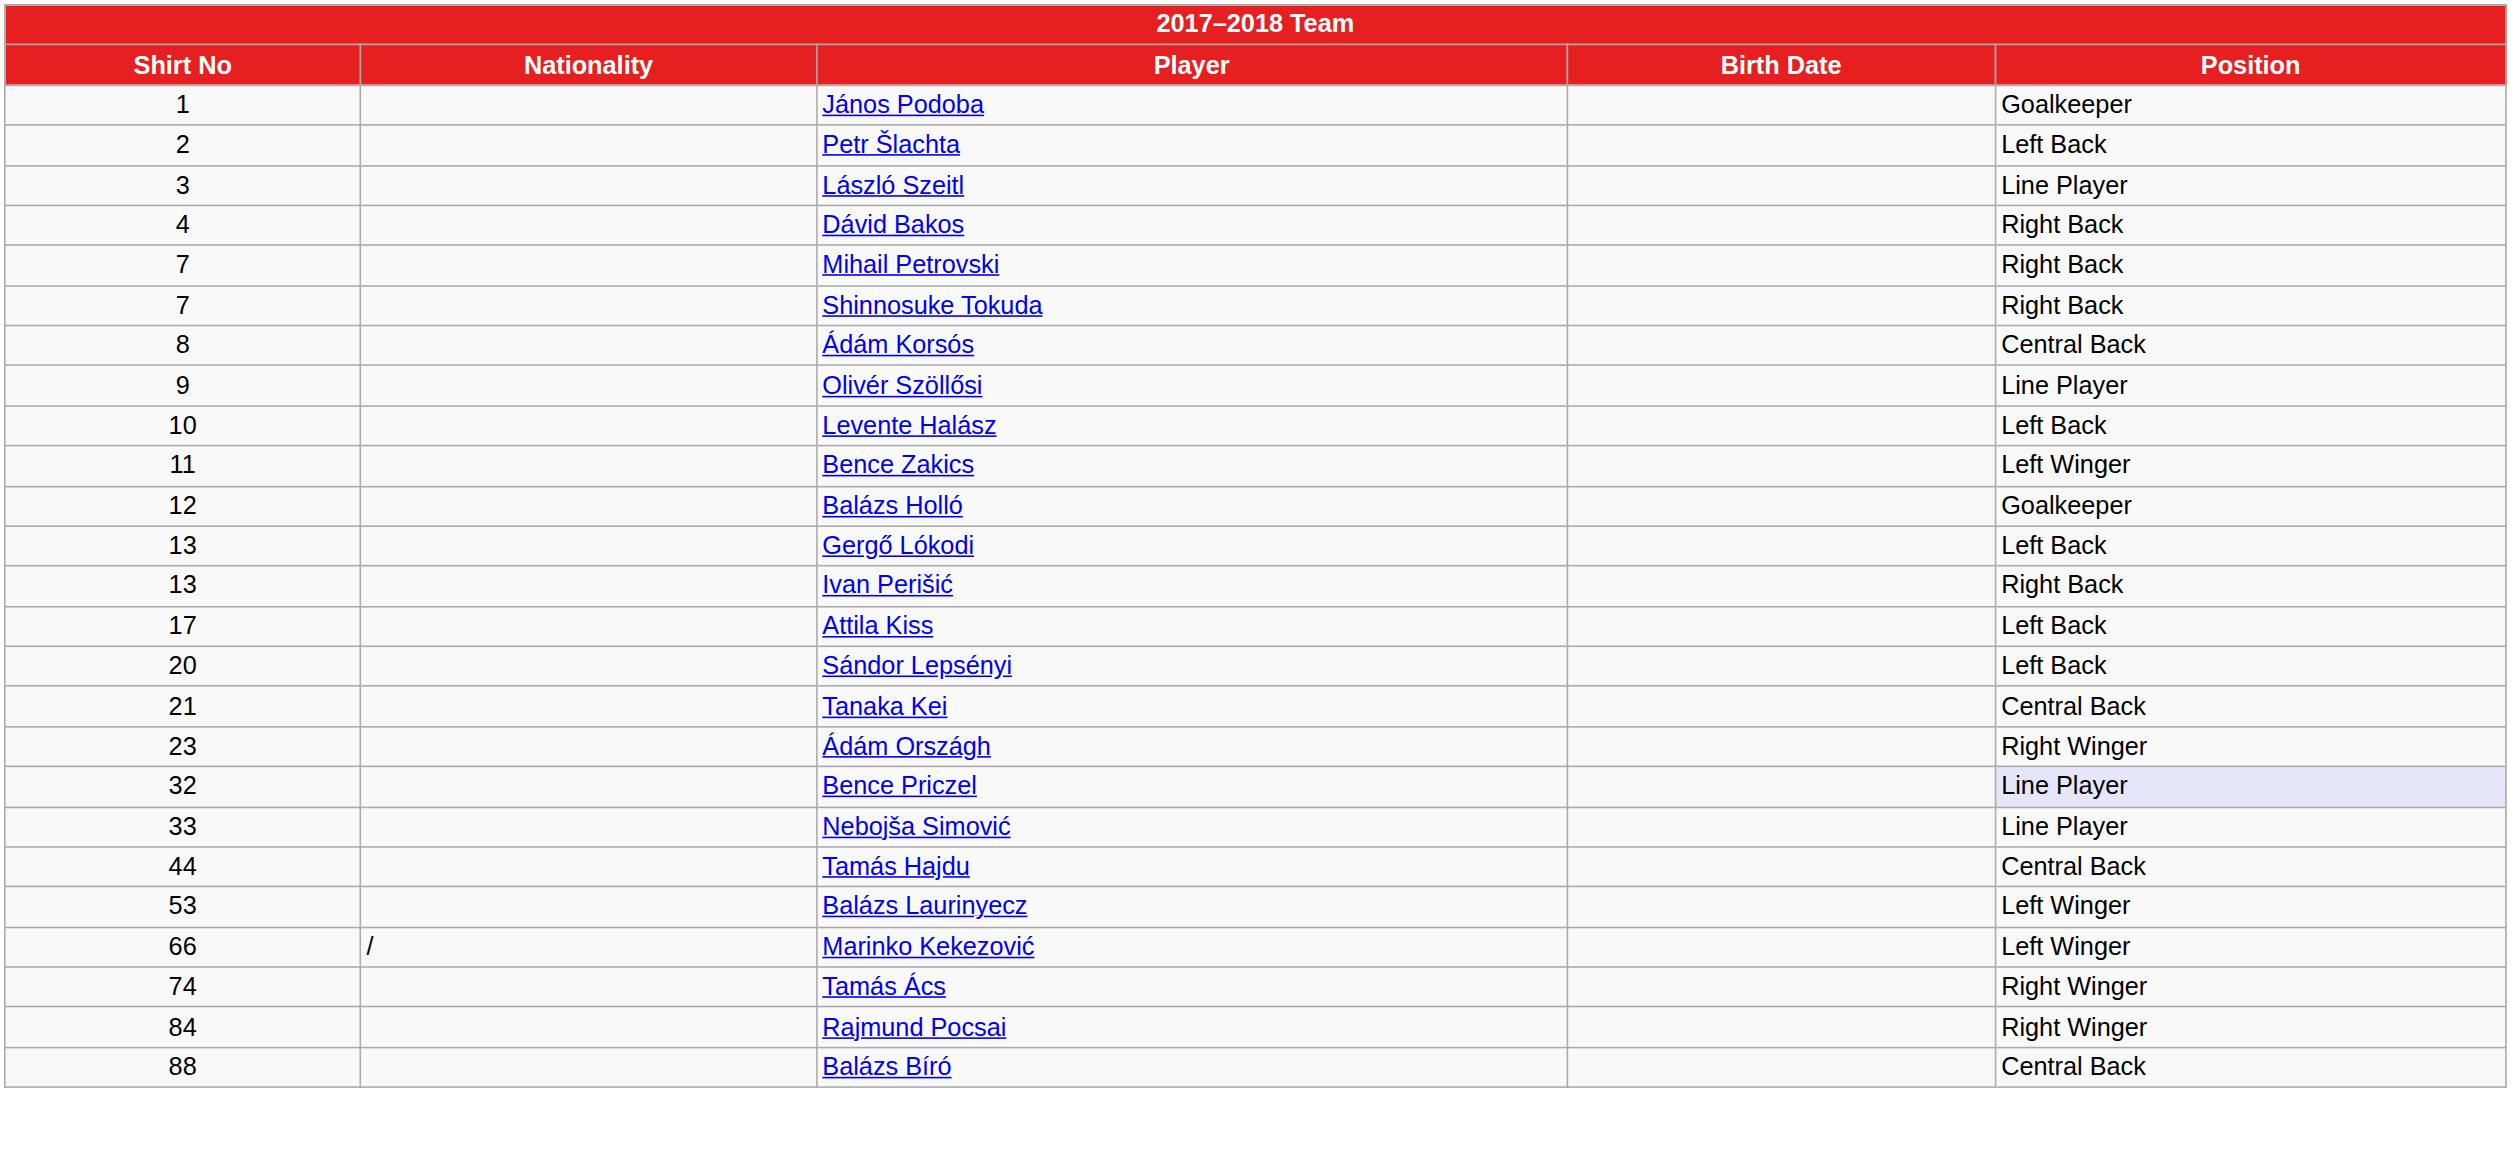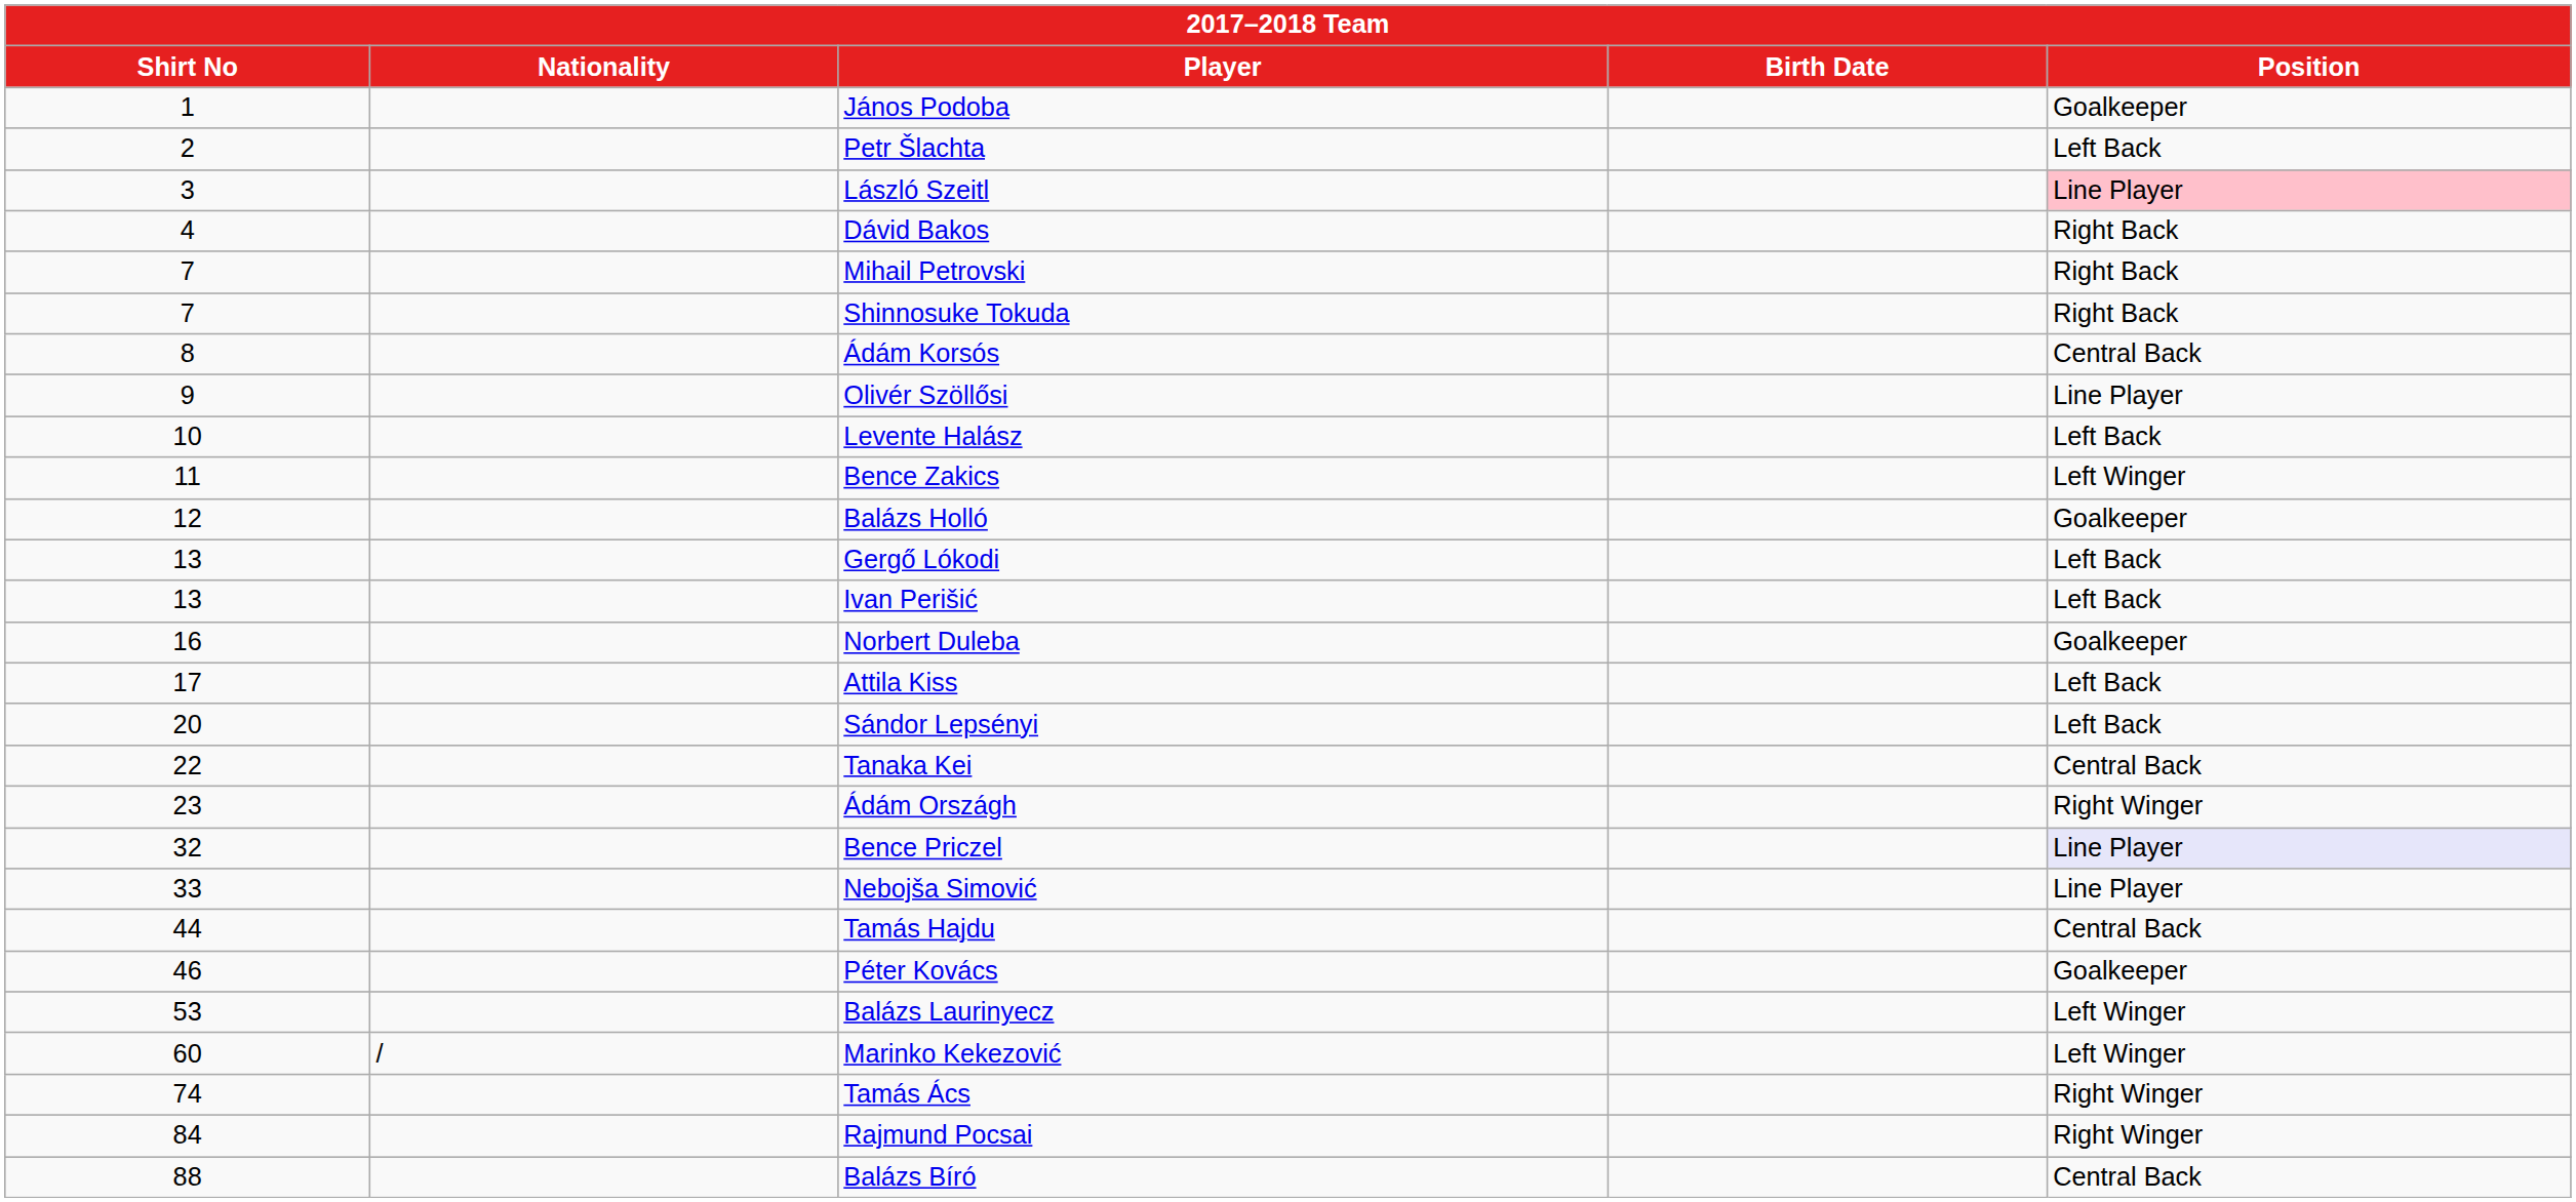 <table class="wikitable collapsible collapsed" style="width:100%">
 <tr>
 <th colspan=5 style="background-color:#E62020;color:white;text-align:center;"> <strong>2017–2018 Team</strong></th>
 </tr>
 <tr>
 <th style="color:white; background:#E62020">Shirt No</th>
 <th style="color:white; background:#E62020">Nationality</th>
 <th style="color:white; background:#E62020">Player</th>
 <th style="color:white; background:#E62020">Birth Date</th>
 <th style="color:white; background:#E62020">Position</th>
 </tr>
 <tr>
 <td align=center>1</td>
 <td></td>
 <td><a href='#'>János Podoba</a></td>
 <td></td>
 <td>Goalkeeper</td>
 </tr>
 <tr>
 <td align=center>2</td>
 <td></td>
 <td><a href='#'>Petr Šlachta</a></td>
 <td></td>
 <td>Left Back</td>
 </tr>
 <tr>
 <td align=center>3</td>
 <td></td>
 <td><a href='#'>László Szeitl</a></td>
 <td></td>
-<td>Line Player</td>
+<td style="background: pink;">Line Player</td>
 </tr>
 <tr>
 <td align=center>4</td>
 <td></td>
 <td><a href='#'>Dávid Bakos</a></td>
 <td></td>
 <td>Right Back</td>
 </tr>
 <tr>
 <td align=center>7</td>
 <td></td>
 <td><a href='#'>Mihail Petrovski</a></td>
 <td></td>
 <td>Right Back</td>
 </tr>
 <tr>
 <td align=center>7</td>
 <td></td>
 <td><a href='#'>Shinnosuke Tokuda</a></td>
 <td></td>
 <td>Right Back</td>
 </tr>
 <tr>
 <td align=center>8</td>
 <td></td>
 <td><a href='#'>Ádám Korsós</a></td>
 <td></td>
 <td>Central Back</td>
 </tr>
 <tr>
 <td align=center>9</td>
 <td></td>
 <td><a href='#'>Olivér Szöllősi</a></td>
 <td></td>
 <td>Line Player</td>
 </tr>
 <tr>
 <td align=center>10</td>
 <td></td>
 <td><a href='#'>Levente Halász</a></td>
 <td></td>
 <td>Left Back</td>
 </tr>
 <tr>
 <td align=center>11</td>
 <td></td>
 <td><a href='#'>Bence Zakics</a></td>
 <td></td>
 <td>Left Winger</td>
 </tr>
 <tr>
 <td align=center>12</td>
 <td></td>
 <td><a href='#'>Balázs Holló</a></td>
 <td></td>
 <td>Goalkeeper</td>
 </tr>
 <tr>
 <td align=center>13</td>
 <td></td>
 <td><a href='#'>Gergő Lókodi</a></td>
 <td></td>
 <td>Left Back</td>
 </tr>
 <tr>
 <td align=center>13</td>
 <td></td>
 <td><a href='#'>Ivan Perišić</a></td>
 <td></td>
-<td>Right Back</td>
+<td>Left Back</td>
+</tr>
+<tr>
+<td align=center>16</td>
+<td></td>
+<td><a href='#'>Norbert Duleba</a></td>
+<td></td>
+<td>Goalkeeper</td>
 </tr>
 <tr>
 <td align=center>17</td>
 <td></td>
 <td><a href='#'>Attila Kiss</a></td>
 <td></td>
 <td>Left Back</td>
 </tr>
 <tr>
 <td align=center>20</td>
 <td></td>
 <td><a href='#'>Sándor Lepsényi</a></td>
 <td></td>
 <td>Left Back</td>
 </tr>
 <tr>
-<td align=center>21</td>
+<td align=center>22</td>
 <td></td>
 <td><a href='#'>Tanaka Kei</a></td>
 <td></td>
 <td>Central Back</td>
 </tr>
 <tr>
 <td align=center>23</td>
 <td></td>
 <td><a href='#'>Ádám Országh</a></td>
 <td></td>
 <td>Right Winger</td>
 </tr>
 <tr>
 <td align=center>32</td>
 <td></td>
 <td><a href='#'>Bence Priczel</a></td>
 <td></td>
 <td style="background: lavender;">Line Player</td>
 </tr>
 <tr>
 <td align=center>33</td>
 <td></td>
 <td><a href='#'>Nebojša Simović</a></td>
 <td></td>
 <td>Line Player</td>
 </tr>
 <tr>
 <td align=center>44</td>
 <td></td>
 <td><a href='#'>Tamás Hajdu</a></td>
 <td></td>
 <td>Central Back</td>
 </tr>
 <tr>
+<td align=center>46</td>
+<td></td>
+<td><a href='#'>Péter Kovács</a></td>
+<td></td>
+<td>Goalkeeper</td>
+</tr>
+<tr>
 <td align=center>53</td>
 <td></td>
 <td><a href='#'>Balázs Laurinyecz</a></td>
 <td></td>
 <td>Left Winger</td>
 </tr>
 <tr>
-<td align=center>66</td>
+<td align=center>60</td>
 <td>/</td>
 <td><a href='#'>Marinko Kekezović</a></td>
 <td></td>
 <td>Left Winger</td>
 </tr>
 <tr>
 <td align=center>74</td>
 <td></td>
 <td><a href='#'>Tamás Ács</a></td>
 <td></td>
 <td>Right Winger</td>
 </tr>
 <tr>
 <td align=center>84</td>
 <td></td>
 <td><a href='#'>Rajmund Pocsai</a></td>
 <td></td>
 <td>Right Winger</td>
 </tr>
 <tr>
 <td align=center>88</td>
 <td></td>
 <td><a href='#'>Balázs Bíró</a></td>
 <td></td>
 <td>Central Back</td>
 </tr>
 </table>
